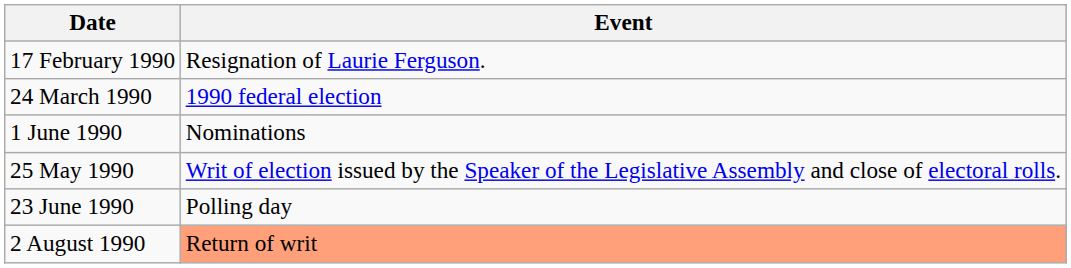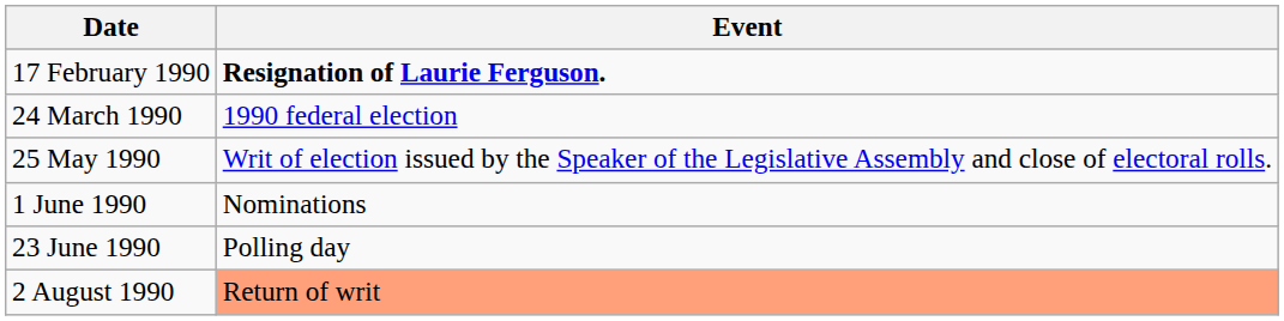 <table class="wikitable">
 <tr>
 <th>Date</th>
 <th>Event</th>
 </tr>
 <tr>
 <td>17 February 1990</td>
-<td>Resignation of <a href='#'>Laurie Ferguson</a>.</td>
+<td><strong>Resignation of <a href='#'>Laurie Ferguson</a>.</strong></td>
 </tr>
 <tr>
 <td>24 March 1990</td>
 <td><a href='#'>1990 federal election</a></td>
 </tr>
 <tr>
+<td>25 May 1990</td>
+<td><a href='#'>Writ of election</a> issued by the <a href='#'>Speaker of the Legislative Assembly</a> and close of <a href='#'>electoral rolls</a>.</td>
+</tr>
+<tr>
 <td>1 June 1990</td>
 <td>Nominations</td>
-</tr>
-<tr>
-<td>25 May 1990</td>
-<td><a href='#'>Writ of election</a> issued by the <a href='#'>Speaker of the Legislative Assembly</a> and close of <a href='#'>electoral rolls</a>.</td>
 </tr>
 <tr>
 <td>23 June 1990</td>
 <td>Polling day</td>
 </tr>
 <tr>
 <td>2 August 1990</td>
 <td style="background: lightsalmon;">Return of writ</td>
 </tr>
 </table>
